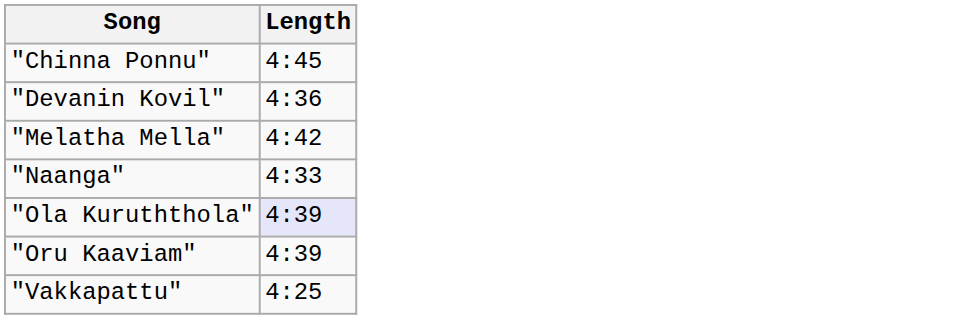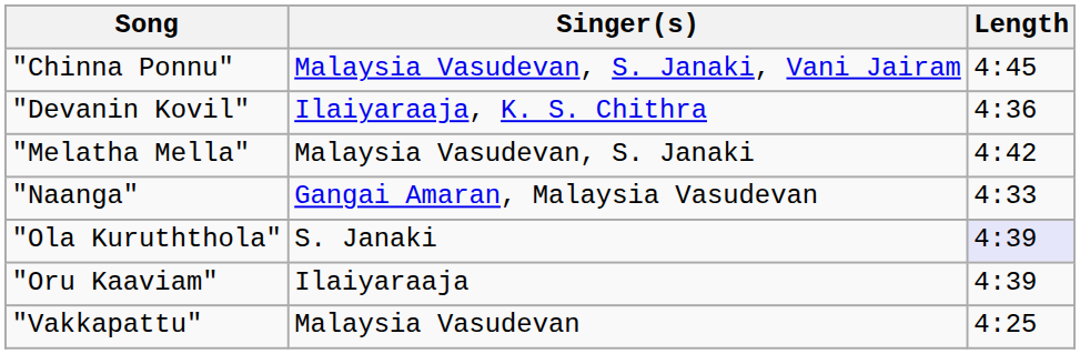 <table class="wikitable" style="font-size:95%;">
 <tr>
 <th>Song</th>
+<th>Singer(s)</th>
 <th>Length</th>
 </tr>
 <tr>
 <td>"Chinna Ponnu"</td>
+<td><a href='#'>Malaysia Vasudevan</a>, <a href='#'>S. Janaki</a>, <a href='#'>Vani Jairam</a></td>
 <td>4:45</td>
 </tr>
 <tr>
 <td>"Devanin Kovil"</td>
+<td><a href='#'>Ilaiyaraaja</a>, <a href='#'>K. S. Chithra</a></td>
 <td>4:36</td>
 </tr>
 <tr>
 <td>"Melatha Mella"</td>
+<td>Malaysia Vasudevan, S. Janaki</td>
 <td>4:42</td>
 </tr>
 <tr>
 <td>"Naanga"</td>
+<td><a href='#'>Gangai Amaran</a>, Malaysia Vasudevan</td>
 <td>4:33</td>
 </tr>
 <tr>
 <td>"Ola Kuruththola"</td>
+<td>S. Janaki</td>
 <td style="background: lavender;">4:39</td>
 </tr>
 <tr>
 <td>"Oru Kaaviam"</td>
+<td>Ilaiyaraaja</td>
 <td>4:39</td>
 </tr>
 <tr>
 <td>"Vakkapattu"</td>
+<td>Malaysia Vasudevan</td>
 <td>4:25</td>
 </tr>
 </table>
